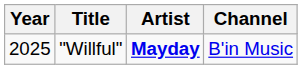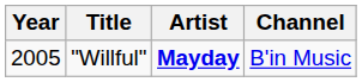 <table class="wikitable sortable plainrowheaders">
 <tr>
 <th scope="col">Year</th>
 <th scope="col">Title</th>
 <th scope="col">Artist</th>
 <th scope="col">Channel</th>
 </tr>
 <tr>
-<td>2025</td>
+<td>2005</td>
 <td>"Willful"<br></td>
 <td><strong><a href='#'>Mayday</a></strong></td>
 <td><a href='#'>B'in Music</a></td>
 </tr>
 </table>
